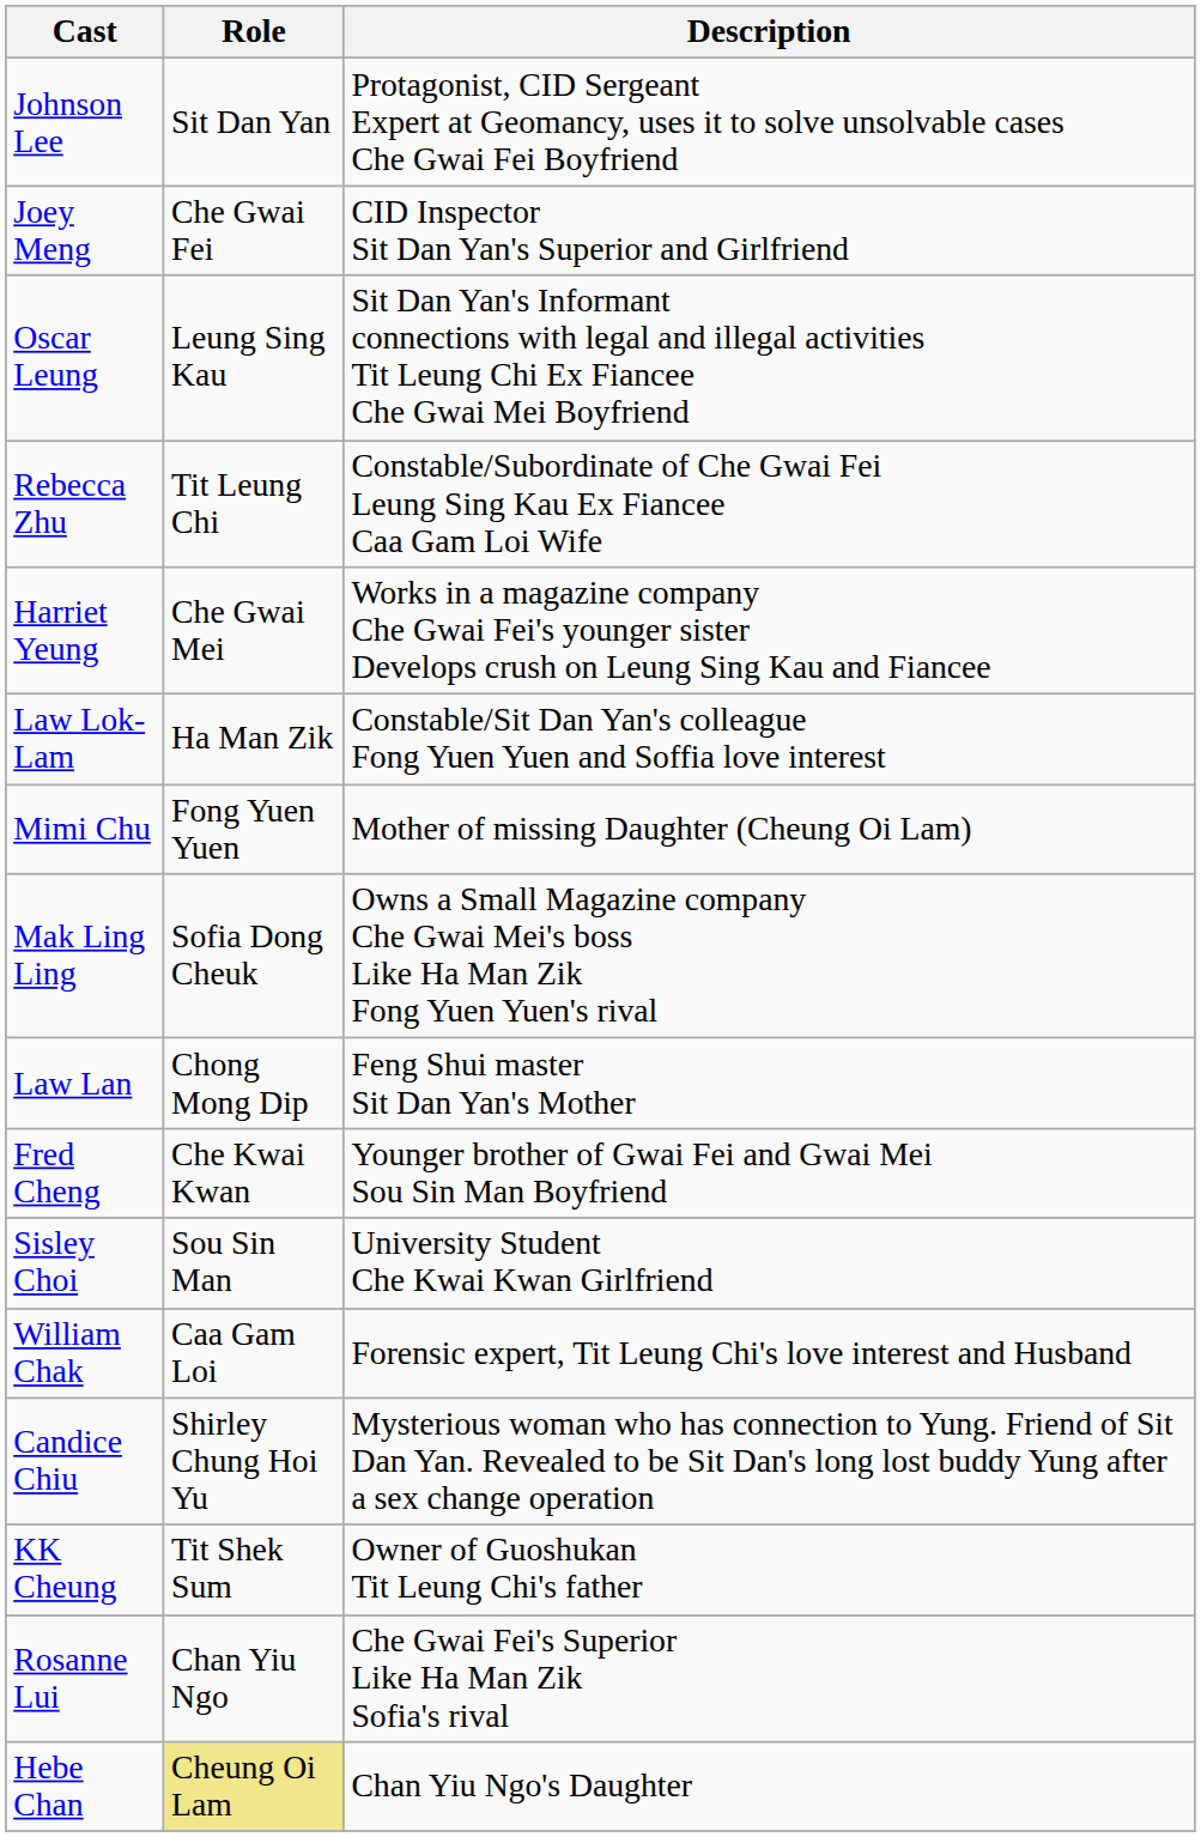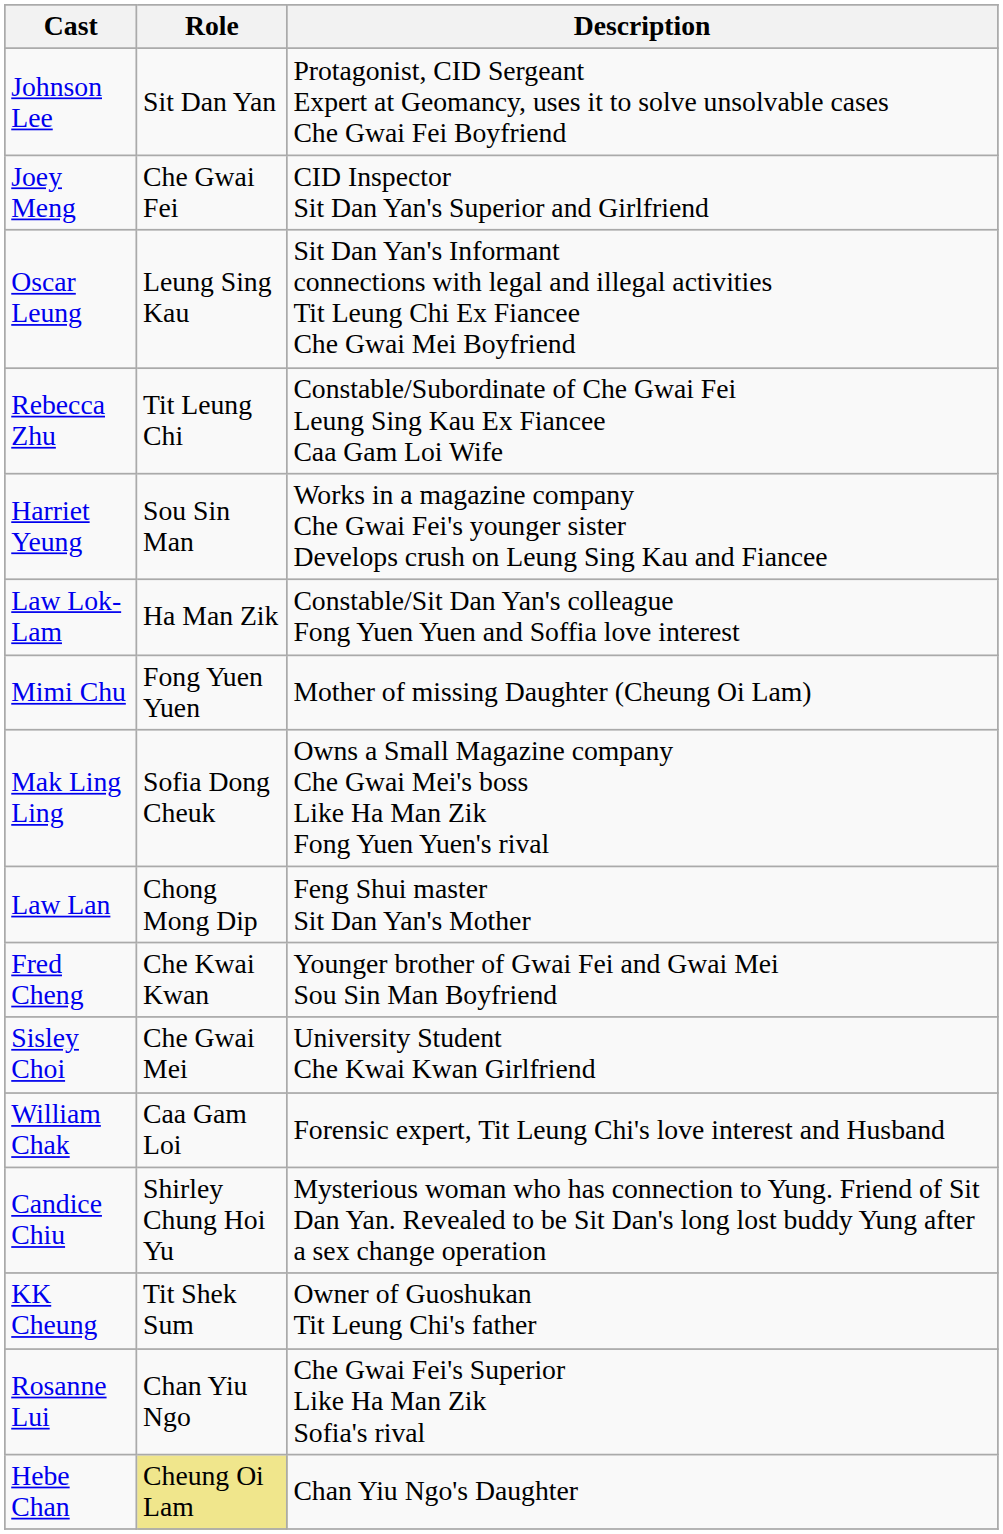 <table class="wikitable" width="65%">
 <tr>
 <th>Cast</th>
 <th>Role</th>
 <th>Description</th>
 </tr>
 <tr>
 <td><a href='#'>Johnson Lee</a></td>
 <td>Sit Dan Yan</td>
 <td>Protagonist, CID Sergeant <br> Expert at Geomancy, uses it to solve unsolvable cases <br> Che Gwai Fei Boyfriend</td>
 </tr>
 <tr>
 <td><a href='#'>Joey Meng</a></td>
 <td>Che Gwai Fei</td>
 <td>CID Inspector <br> Sit Dan Yan's Superior and Girlfriend</td>
 </tr>
 <tr>
 <td><a href='#'>Oscar Leung</a></td>
 <td>Leung Sing Kau</td>
 <td>Sit Dan Yan's Informant <br> connections with legal and illegal activities <br> Tit Leung Chi Ex Fiancee <br> Che Gwai Mei Boyfriend</td>
 </tr>
 <tr>
 <td><a href='#'>Rebecca Zhu</a></td>
 <td>Tit Leung Chi</td>
 <td>Constable/Subordinate of Che Gwai Fei <br> Leung Sing Kau Ex Fiancee <br> Caa Gam Loi Wife</td>
 </tr>
 <tr>
 <td><a href='#'>Harriet Yeung</a></td>
-<td>Che Gwai Mei</td>
+<td>Sou Sin Man</td>
 <td>Works in a magazine company <br> Che Gwai Fei's younger sister <br> Develops crush on Leung Sing Kau and Fiancee</td>
 </tr>
 <tr>
 <td><a href='#'>Law Lok-Lam</a></td>
 <td>Ha Man Zik</td>
 <td>Constable/Sit Dan Yan's colleague <br> Fong Yuen Yuen and Soffia love interest</td>
 </tr>
 <tr>
 <td><a href='#'>Mimi Chu</a></td>
 <td>Fong Yuen Yuen</td>
 <td>Mother of missing Daughter (Cheung Oi Lam)</td>
 </tr>
 <tr>
 <td><a href='#'>Mak Ling Ling</a></td>
 <td>Sofia Dong Cheuk</td>
 <td>Owns a Small Magazine company <br> Che Gwai Mei's boss <br> Like Ha Man Zik <br> Fong Yuen Yuen's rival</td>
 </tr>
 <tr>
 <td><a href='#'>Law Lan</a></td>
 <td>Chong Mong Dip</td>
 <td>Feng Shui master<br>Sit Dan Yan's Mother</td>
 </tr>
 <tr>
 <td><a href='#'>Fred Cheng</a></td>
 <td>Che Kwai Kwan</td>
 <td>Younger brother of Gwai Fei and Gwai Mei <br> Sou Sin Man Boyfriend</td>
 </tr>
 <tr>
 <td><a href='#'>Sisley Choi</a></td>
-<td>Sou Sin Man</td>
+<td>Che Gwai Mei</td>
 <td>University Student <br> Che Kwai Kwan Girlfriend</td>
 </tr>
 <tr>
 <td><a href='#'>William Chak</a></td>
 <td>Caa Gam Loi</td>
 <td>Forensic expert, Tit Leung Chi's love interest and Husband</td>
 </tr>
 <tr>
 <td><a href='#'>Candice Chiu</a></td>
 <td>Shirley Chung Hoi Yu</td>
 <td>Mysterious woman who has connection to Yung. Friend of Sit Dan Yan. Revealed to be Sit Dan's long lost buddy Yung after a sex change operation</td>
 </tr>
 <tr>
 <td><a href='#'>KK Cheung</a></td>
 <td>Tit Shek Sum</td>
 <td>Owner of Guoshukan<br>Tit Leung Chi's father</td>
 </tr>
 <tr>
 <td><a href='#'>Rosanne Lui</a></td>
 <td>Chan Yiu Ngo</td>
 <td>Che Gwai Fei's Superior <br> Like Ha Man Zik <br> Sofia's rival</td>
 </tr>
 <tr>
 <td><a href='#'>Hebe Chan</a></td>
 <td style="background: khaki;">Cheung Oi Lam</td>
 <td>Chan Yiu Ngo's Daughter</td>
 </tr>
 </table>
